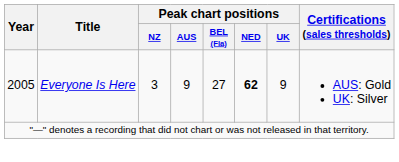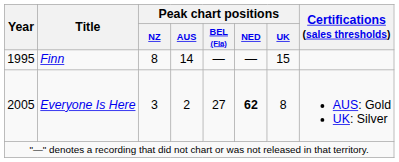 <table class="wikitable">
 <tr>
 <th rowspan="2">Year</th>
 <th rowspan="2">Title</th>
 <th colspan=5>Peak chart positions</th>
 <th rowspan="2"><a href='#'>Certifications</a><br><small>(<a href='#'>sales thresholds</a>)</small></th>
 </tr>
 <tr>
 <th style="width:3em;font-size:75%;"><a href='#'>NZ</a><br></th>
 <th style="width:3em;font-size:75%;"><a href='#'>AUS</a><br></th>
 <th style="width:3em;font-size:75%;"><a href='#'>BEL<br><small>(Fla)</small></a><br></th>
 <th style="width:3em;font-size:75%;"><a href='#'>NED</a><br></th>
 <th style="width:3em;font-size:75%;"><a href='#'>UK</a><br></th>
 </tr>
 <tr>
+<td>1995</td>
+<td><em><a href='#'>Finn</a></em></td>
+<td align="center">8</td>
+<td align="center">14</td>
+<td align="center">—</td>
+<td align="center">—</td>
+<td align="center">15</td>
+<td></td>
+</tr>
+<tr>
 <td>2005</td>
 <td><em><a href='#'>Everyone Is Here</a></em></td>
 <td align="center">3</td>
-<td align="center">9</td>
+<td align="center">2</td>
 <td align="center">27</td>
 <td align="center"><strong>62</strong></td>
-<td align="center">9</td>
+<td align="center">8</td>
 <td><br><ul><li><a href='#'>AUS</a>: Gold</li><li><a href='#'>UK</a>: Silver</li></ul></td>
 </tr>
 <tr>
 <td colspan="8" style="text-align:center; font-size:80%">"—" denotes a recording that did not chart or was not released in that territory.</td>
 </tr>
 </table>
